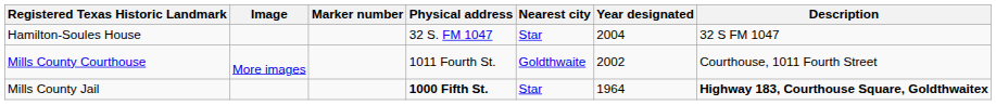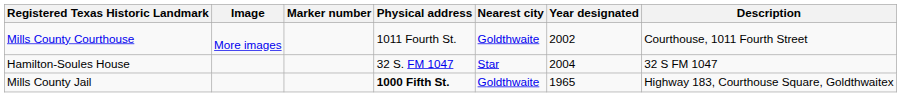 <table class="wikitable sortable">
 <tr>
 <th>Registered Texas Historic Landmark</th>
 <th>Image</th>
 <th>Marker number</th>
 <th>Physical address</th>
 <th>Nearest city</th>
 <th>Year designated</th>
 <th>Description</th>
 </tr>
 <tr>
+<td><a href='#'>Mills County Courthouse</a></td>
+<td><br> <a href='#'>More images</a></td>
+<td></td>
+<td>1011 Fourth St.<br></td>
+<td><a href='#'>Goldthwaite</a></td>
+<td>2002</td>
+<td>Courthouse, 1011 Fourth Street</td>
+</tr>
+<tr>
 <td>Hamilton-Soules House</td>
 <td></td>
 <td></td>
 <td>32 S. <a href='#'>FM 1047</a><br></td>
 <td><a href='#'>Star</a></td>
 <td>2004</td>
 <td>32 S FM 1047</td>
 </tr>
 <tr>
-<td><a href='#'>Mills County Courthouse</a></td>
-<td><br> <a href='#'>More images</a></td>
-<td></td>
-<td>1011 Fourth St.<br></td>
-<td><a href='#'>Goldthwaite</a></td>
-<td>2002</td>
-<td>Courthouse, 1011 Fourth Street</td>
-</tr>
-<tr>
 <td>Mills County Jail</td>
 <td></td>
 <td></td>
 <td><strong>1000 Fifth St.<br></strong></td>
-<td><a href='#'>Star</a></td>
-<td>1964</td>
-<td><strong>Highway 183, Courthouse Square, Goldthwaitex</strong></td>
+<td><a href='#'>Goldthwaite</a></td>
+<td>1965</td>
+<td>Highway 183, Courthouse Square, Goldthwaitex</td>
 </tr>
 </table>
